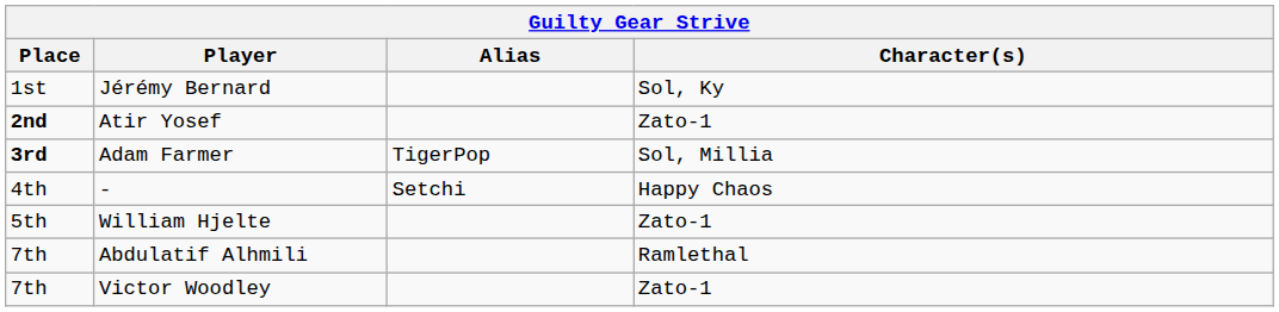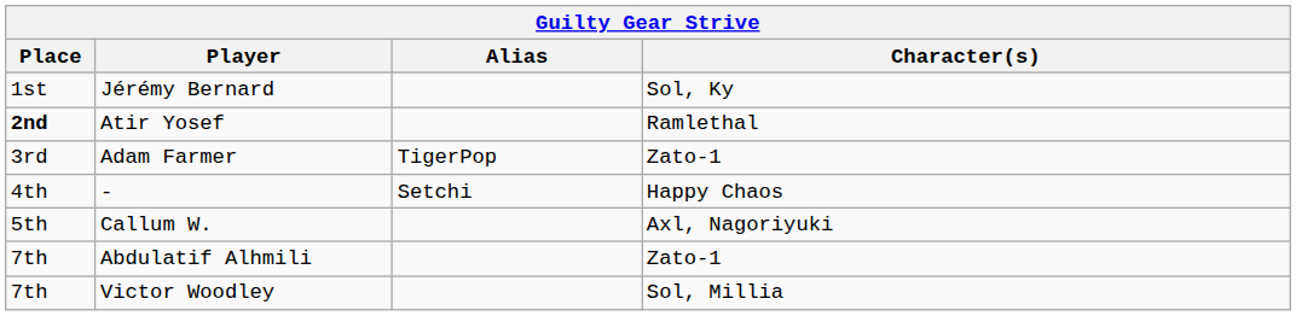 <table class="wikitable">
 <tr>
 <th colspan="4"><a href='#'>Guilty Gear Strive</a></th>
 </tr>
 <tr>
 <th style="width:50px;">Place</th>
 <th style="width:180px;">Player</th>
 <th style="width:150px;">Alias</th>
 <th style="width:300px;">Character(s)</th>
 </tr>
 <tr>
 <td>1st</td>
 <td> Jérémy Bernard</td>
 <td></td>
 <td>Sol, Ky</td>
 </tr>
 <tr>
 <td><strong>2nd</strong></td>
 <td> Atir Yosef</td>
 <td></td>
-<td>Zato-1</td>
+<td style="width:300pt;">Ramlethal</td>
 </tr>
 <tr>
-<td><strong>3rd</strong></td>
+<td>3rd</td>
 <td> Adam Farmer</td>
 <td>TigerPop</td>
-<td>Sol, Millia</td>
+<td>Zato-1</td>
 </tr>
 <tr>
 <td>4th</td>
 <td> -</td>
 <td>Setchi</td>
 <td>Happy Chaos</td>
 </tr>
 <tr>
 <td>5th</td>
-<td> William Hjelte</td>
+<td> Callum W.</td>
+<td></td>
+<td>Axl, Nagoriyuki</td>
+</tr>
+<tr>
+<td>7th</td>
+<td> Abdulatif Alhmili</td>
 <td></td>
 <td>Zato-1</td>
 </tr>
 <tr>
 <td>7th</td>
-<td> Abdulatif Alhmili</td>
-<td></td>
-<td style="width:300pt;">Ramlethal</td>
-</tr>
-<tr>
-<td>7th</td>
 <td> Victor Woodley</td>
 <td></td>
-<td>Zato-1</td>
+<td>Sol, Millia</td>
 </tr>
 </table>
